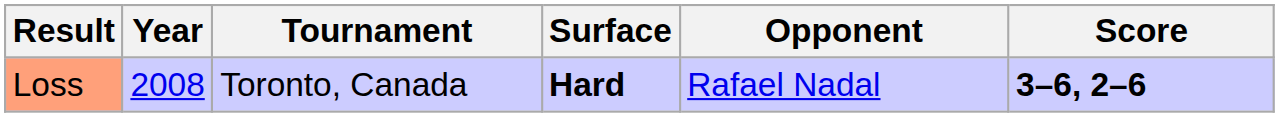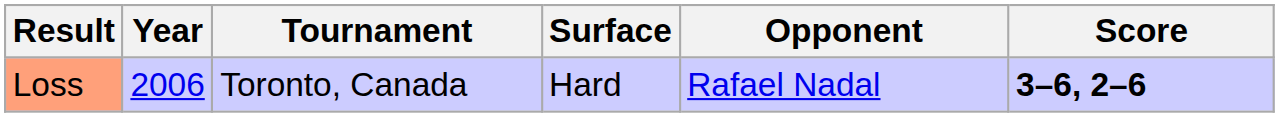 <table class="sortable wikitable">
 <tr>
 <th style="width:40px">Result</th>
 <th style="width:30px">Year</th>
 <th style="width:150px">Tournament</th>
 <th style="width:50px">Surface</th>
 <th style="width:150px">Opponent</th>
 <th style="width:120px" class="unsortable">Score</th>
 </tr>
 <tr style="background:#ccccff;">
 <td style="background:#ffa07a;">Loss</td>
-<td><a href='#'>2008</a></td>
+<td><a href='#'>2006</a></td>
 <td>Toronto, Canada</td>
-<td><strong>Hard</strong></td>
+<td>Hard</td>
 <td> <a href='#'>Rafael Nadal</a></td>
 <td><strong>3–6, 2–6</strong></td>
 </tr>
 </table>
